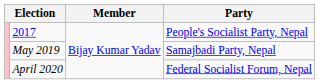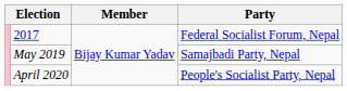 <table class="wikitable">
 <tr>
 <th colspan="2">Election</th>
 <th>Member</th>
 <th>Party</th>
 </tr>
 <tr>
 <td rowspan="3" style="background-color:pink"></td>
 <td><a href='#'>2017</a></td>
 <td rowspan="3"><a href='#'>Bijay Kumar Yadav</a></td>
-<td><a href='#'>People's Socialist Party, Nepal</a></td>
+<td><a href='#'>Federal Socialist Forum, Nepal</a></td>
 </tr>
 <tr>
 <td><em>May 2019</em></td>
 <td><a href='#'>Samajbadi Party, Nepal</a></td>
 </tr>
 <tr>
 <td><em>April 2020</em></td>
-<td><a href='#'>Federal Socialist Forum, Nepal</a></td>
+<td><a href='#'>People's Socialist Party, Nepal</a></td>
 </tr>
 </table>
